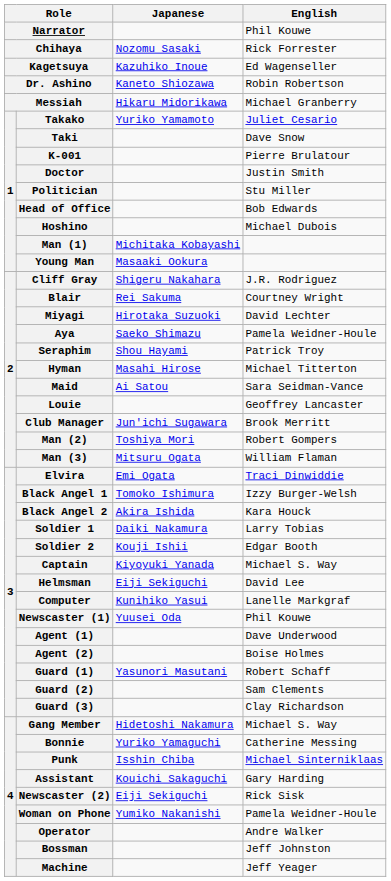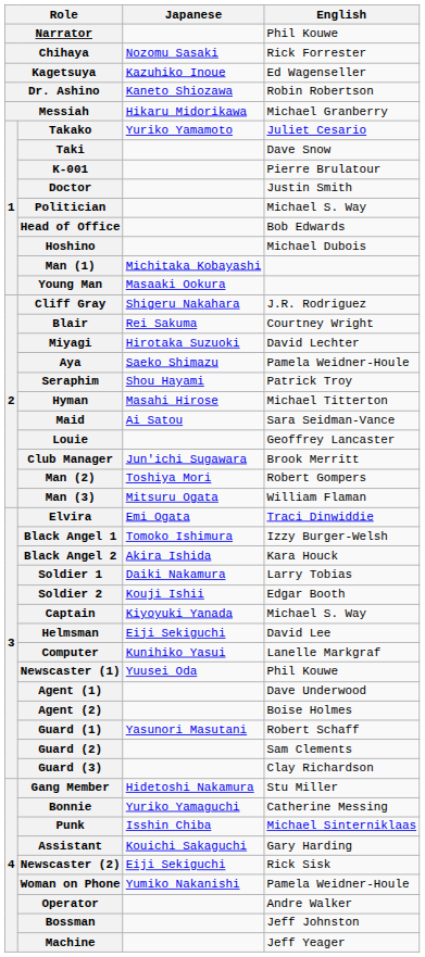 <table class="wikitable mw-collapsible">
 <tr>
 <th colspan="2">Role</th>
 <th>Japanese</th>
 <th>English</th>
 </tr>
 <tr>
 <th colspan="2"><u>Narrator</u></th>
 <td></td>
 <td>Phil Kouwe</td>
 </tr>
 <tr>
 <th colspan="2">Chihaya</th>
 <td><a href='#'>Nozomu Sasaki</a></td>
 <td>Rick Forrester</td>
 </tr>
 <tr>
 <th colspan="2">Kagetsuya</th>
 <td><a href='#'>Kazuhiko Inoue</a></td>
 <td>Ed Wagenseller</td>
 </tr>
 <tr>
 <th colspan="2">Dr. Ashino</th>
 <td><a href='#'>Kaneto Shiozawa</a></td>
 <td>Robin Robertson</td>
 </tr>
 <tr>
 <th colspan="2">Messiah</th>
 <td><a href='#'>Hikaru Midorikawa</a></td>
 <td>Michael Granberry</td>
 </tr>
 <tr>
 <th rowspan="9">1</th>
 <th>Takako</th>
 <td><a href='#'>Yuriko Yamamoto</a></td>
 <td><a href='#'>Juliet Cesario</a></td>
 </tr>
 <tr>
 <th>Taki</th>
 <td></td>
 <td>Dave Snow</td>
 </tr>
 <tr>
 <th>K-001</th>
 <td></td>
 <td>Pierre Brulatour</td>
 </tr>
 <tr>
 <th>Doctor</th>
 <td></td>
 <td>Justin Smith</td>
 </tr>
 <tr>
 <th>Politician</th>
 <td></td>
-<td>Stu Miller</td>
+<td>Michael S. Way</td>
 </tr>
 <tr>
 <th>Head of Office</th>
 <td></td>
 <td>Bob Edwards</td>
 </tr>
 <tr>
 <th>Hoshino</th>
 <td></td>
 <td>Michael Dubois</td>
 </tr>
 <tr>
 <th>Man (1)</th>
 <td><a href='#'>Michitaka Kobayashi</a></td>
 <td></td>
 </tr>
 <tr>
 <th>Young Man</th>
 <td><a href='#'>Masaaki Ookura</a></td>
 <td></td>
 </tr>
 <tr>
 <th rowspan="11">2</th>
 <th>Cliff Gray</th>
 <td><a href='#'>Shigeru Nakahara</a></td>
 <td>J.R. Rodriguez</td>
 </tr>
 <tr>
 <th>Blair</th>
 <td><a href='#'>Rei Sakuma</a></td>
 <td>Courtney Wright</td>
 </tr>
 <tr>
 <th>Miyagi</th>
 <td><a href='#'>Hirotaka Suzuoki</a></td>
 <td>David Lechter</td>
 </tr>
 <tr>
 <th>Aya</th>
 <td><a href='#'>Saeko Shimazu</a></td>
 <td>Pamela Weidner-Houle</td>
 </tr>
 <tr>
 <th>Seraphim</th>
 <td><a href='#'>Shou Hayami</a></td>
 <td>Patrick Troy</td>
 </tr>
 <tr>
 <th>Hyman</th>
 <td><a href='#'>Masahi Hirose</a></td>
 <td>Michael Titterton</td>
 </tr>
 <tr>
 <th>Maid</th>
 <td><a href='#'>Ai Satou</a></td>
 <td>Sara Seidman-Vance</td>
 </tr>
 <tr>
 <th>Louie</th>
 <td></td>
 <td>Geoffrey Lancaster</td>
 </tr>
 <tr>
 <th>Club Manager</th>
 <td><a href='#'>Jun'ichi Sugawara</a></td>
 <td>Brook Merritt</td>
 </tr>
 <tr>
 <th>Man (2)</th>
 <td><a href='#'>Toshiya Mori</a></td>
 <td>Robert Gompers</td>
 </tr>
 <tr>
 <th>Man (3)</th>
 <td><a href='#'>Mitsuru Ogata</a></td>
 <td>William Flaman</td>
 </tr>
 <tr>
 <th rowspan="14">3</th>
 <th>Elvira</th>
 <td><a href='#'>Emi Ogata</a></td>
 <td><a href='#'>Traci Dinwiddie</a></td>
 </tr>
 <tr>
 <th>Black Angel 1</th>
 <td><a href='#'>Tomoko Ishimura</a></td>
 <td>Izzy Burger-Welsh</td>
 </tr>
 <tr>
 <th>Black Angel 2</th>
 <td><a href='#'>Akira Ishida</a></td>
 <td>Kara Houck</td>
 </tr>
 <tr>
 <th>Soldier 1</th>
 <td><a href='#'>Daiki Nakamura</a></td>
 <td>Larry Tobias</td>
 </tr>
 <tr>
 <th>Soldier 2</th>
 <td><a href='#'>Kouji Ishii</a></td>
 <td>Edgar Booth</td>
 </tr>
 <tr>
 <th>Captain</th>
 <td><a href='#'>Kiyoyuki Yanada</a></td>
 <td>Michael S. Way</td>
 </tr>
 <tr>
 <th>Helmsman</th>
 <td><a href='#'>Eiji Sekiguchi</a></td>
 <td>David Lee</td>
 </tr>
 <tr>
 <th>Computer</th>
 <td><a href='#'>Kunihiko Yasui</a></td>
 <td>Lanelle Markgraf</td>
 </tr>
 <tr>
 <th>Newscaster (1)</th>
 <td><a href='#'>Yuusei Oda</a></td>
 <td>Phil Kouwe</td>
 </tr>
 <tr>
 <th>Agent (1)</th>
 <td></td>
 <td>Dave Underwood</td>
 </tr>
 <tr>
 <th>Agent (2)</th>
 <td></td>
 <td>Boise Holmes</td>
 </tr>
 <tr>
 <th>Guard (1)</th>
 <td><a href='#'>Yasunori Masutani</a></td>
 <td>Robert Schaff</td>
 </tr>
 <tr>
 <th>Guard (2)</th>
 <td></td>
 <td>Sam Clements</td>
 </tr>
 <tr>
 <th>Guard (3)</th>
 <td></td>
 <td>Clay Richardson</td>
 </tr>
 <tr>
 <th rowspan="9">4</th>
 <th>Gang Member</th>
 <td><a href='#'>Hidetoshi Nakamura</a></td>
-<td>Michael S. Way</td>
+<td>Stu Miller</td>
 </tr>
 <tr>
 <th>Bonnie</th>
 <td><a href='#'>Yuriko Yamaguchi</a></td>
 <td>Catherine Messing</td>
 </tr>
 <tr>
 <th>Punk</th>
 <td><a href='#'>Isshin Chiba</a></td>
 <td><a href='#'>Michael Sinterniklaas</a></td>
 </tr>
 <tr>
 <th>Assistant</th>
 <td><a href='#'>Kouichi Sakaguchi</a></td>
 <td>Gary Harding</td>
 </tr>
 <tr>
 <th>Newscaster (2)</th>
 <td><a href='#'>Eiji Sekiguchi</a></td>
 <td>Rick Sisk</td>
 </tr>
 <tr>
 <th>Woman on Phone</th>
 <td><a href='#'>Yumiko Nakanishi</a></td>
 <td>Pamela Weidner-Houle</td>
 </tr>
 <tr>
 <th>Operator</th>
 <td></td>
 <td>Andre Walker</td>
 </tr>
 <tr>
 <th>Bossman</th>
 <td></td>
 <td>Jeff Johnston</td>
 </tr>
 <tr>
 <th>Machine</th>
 <td></td>
 <td>Jeff Yeager</td>
 </tr>
 </table>
